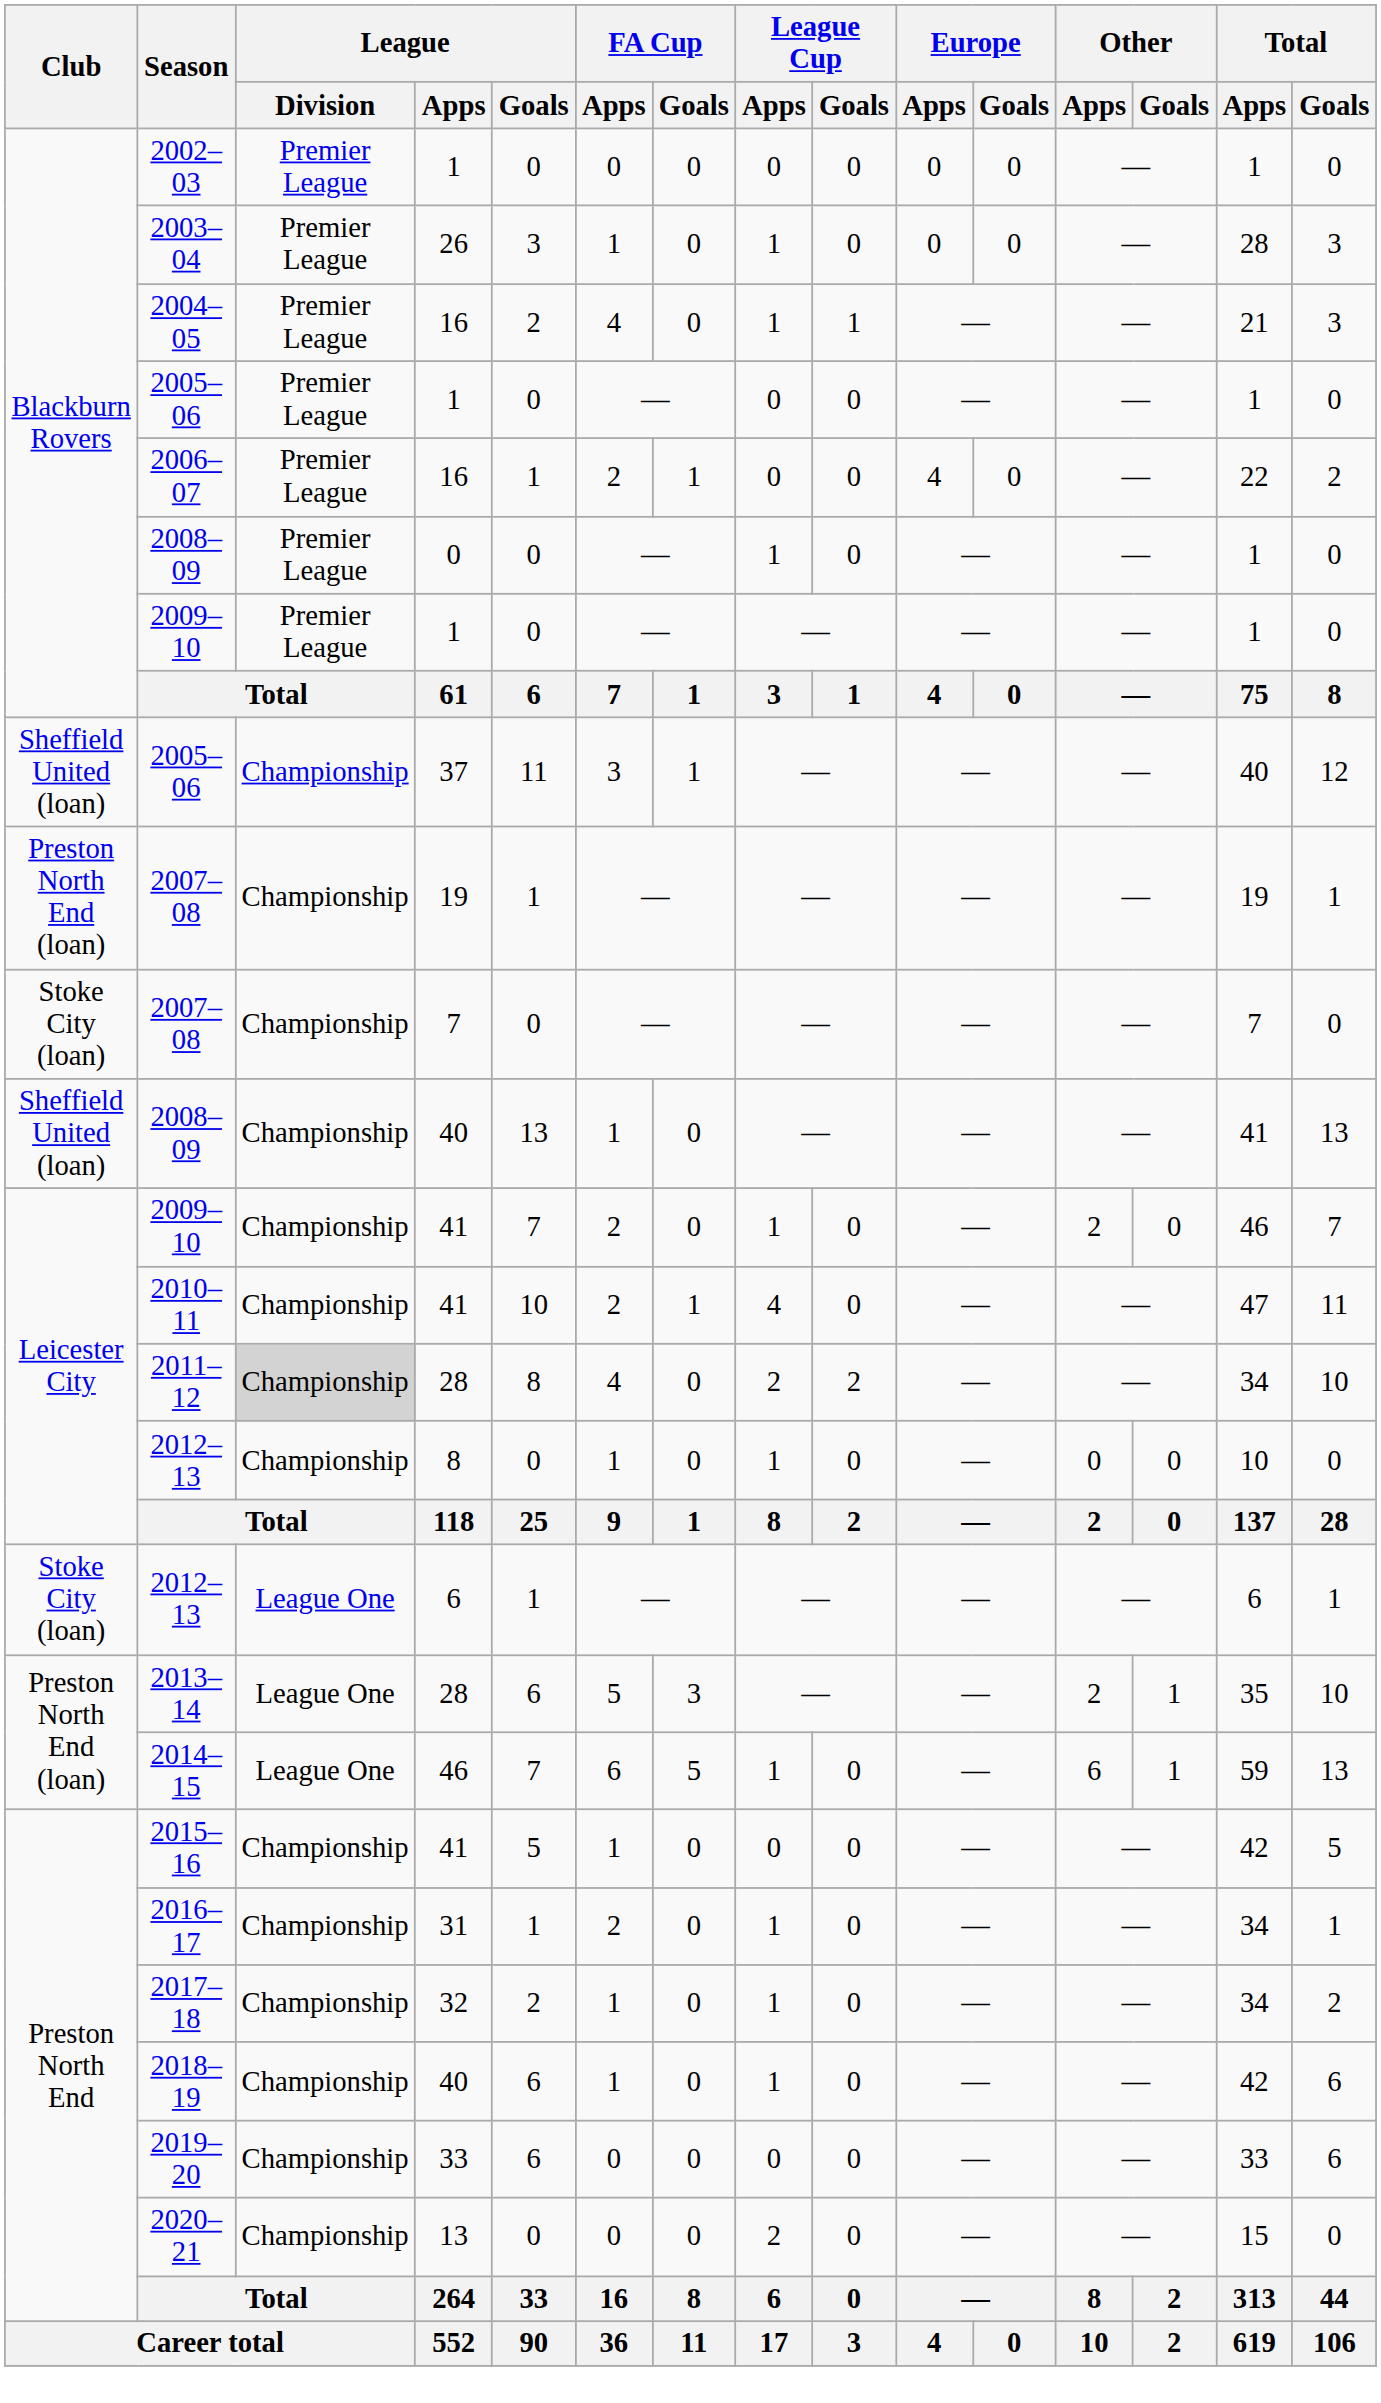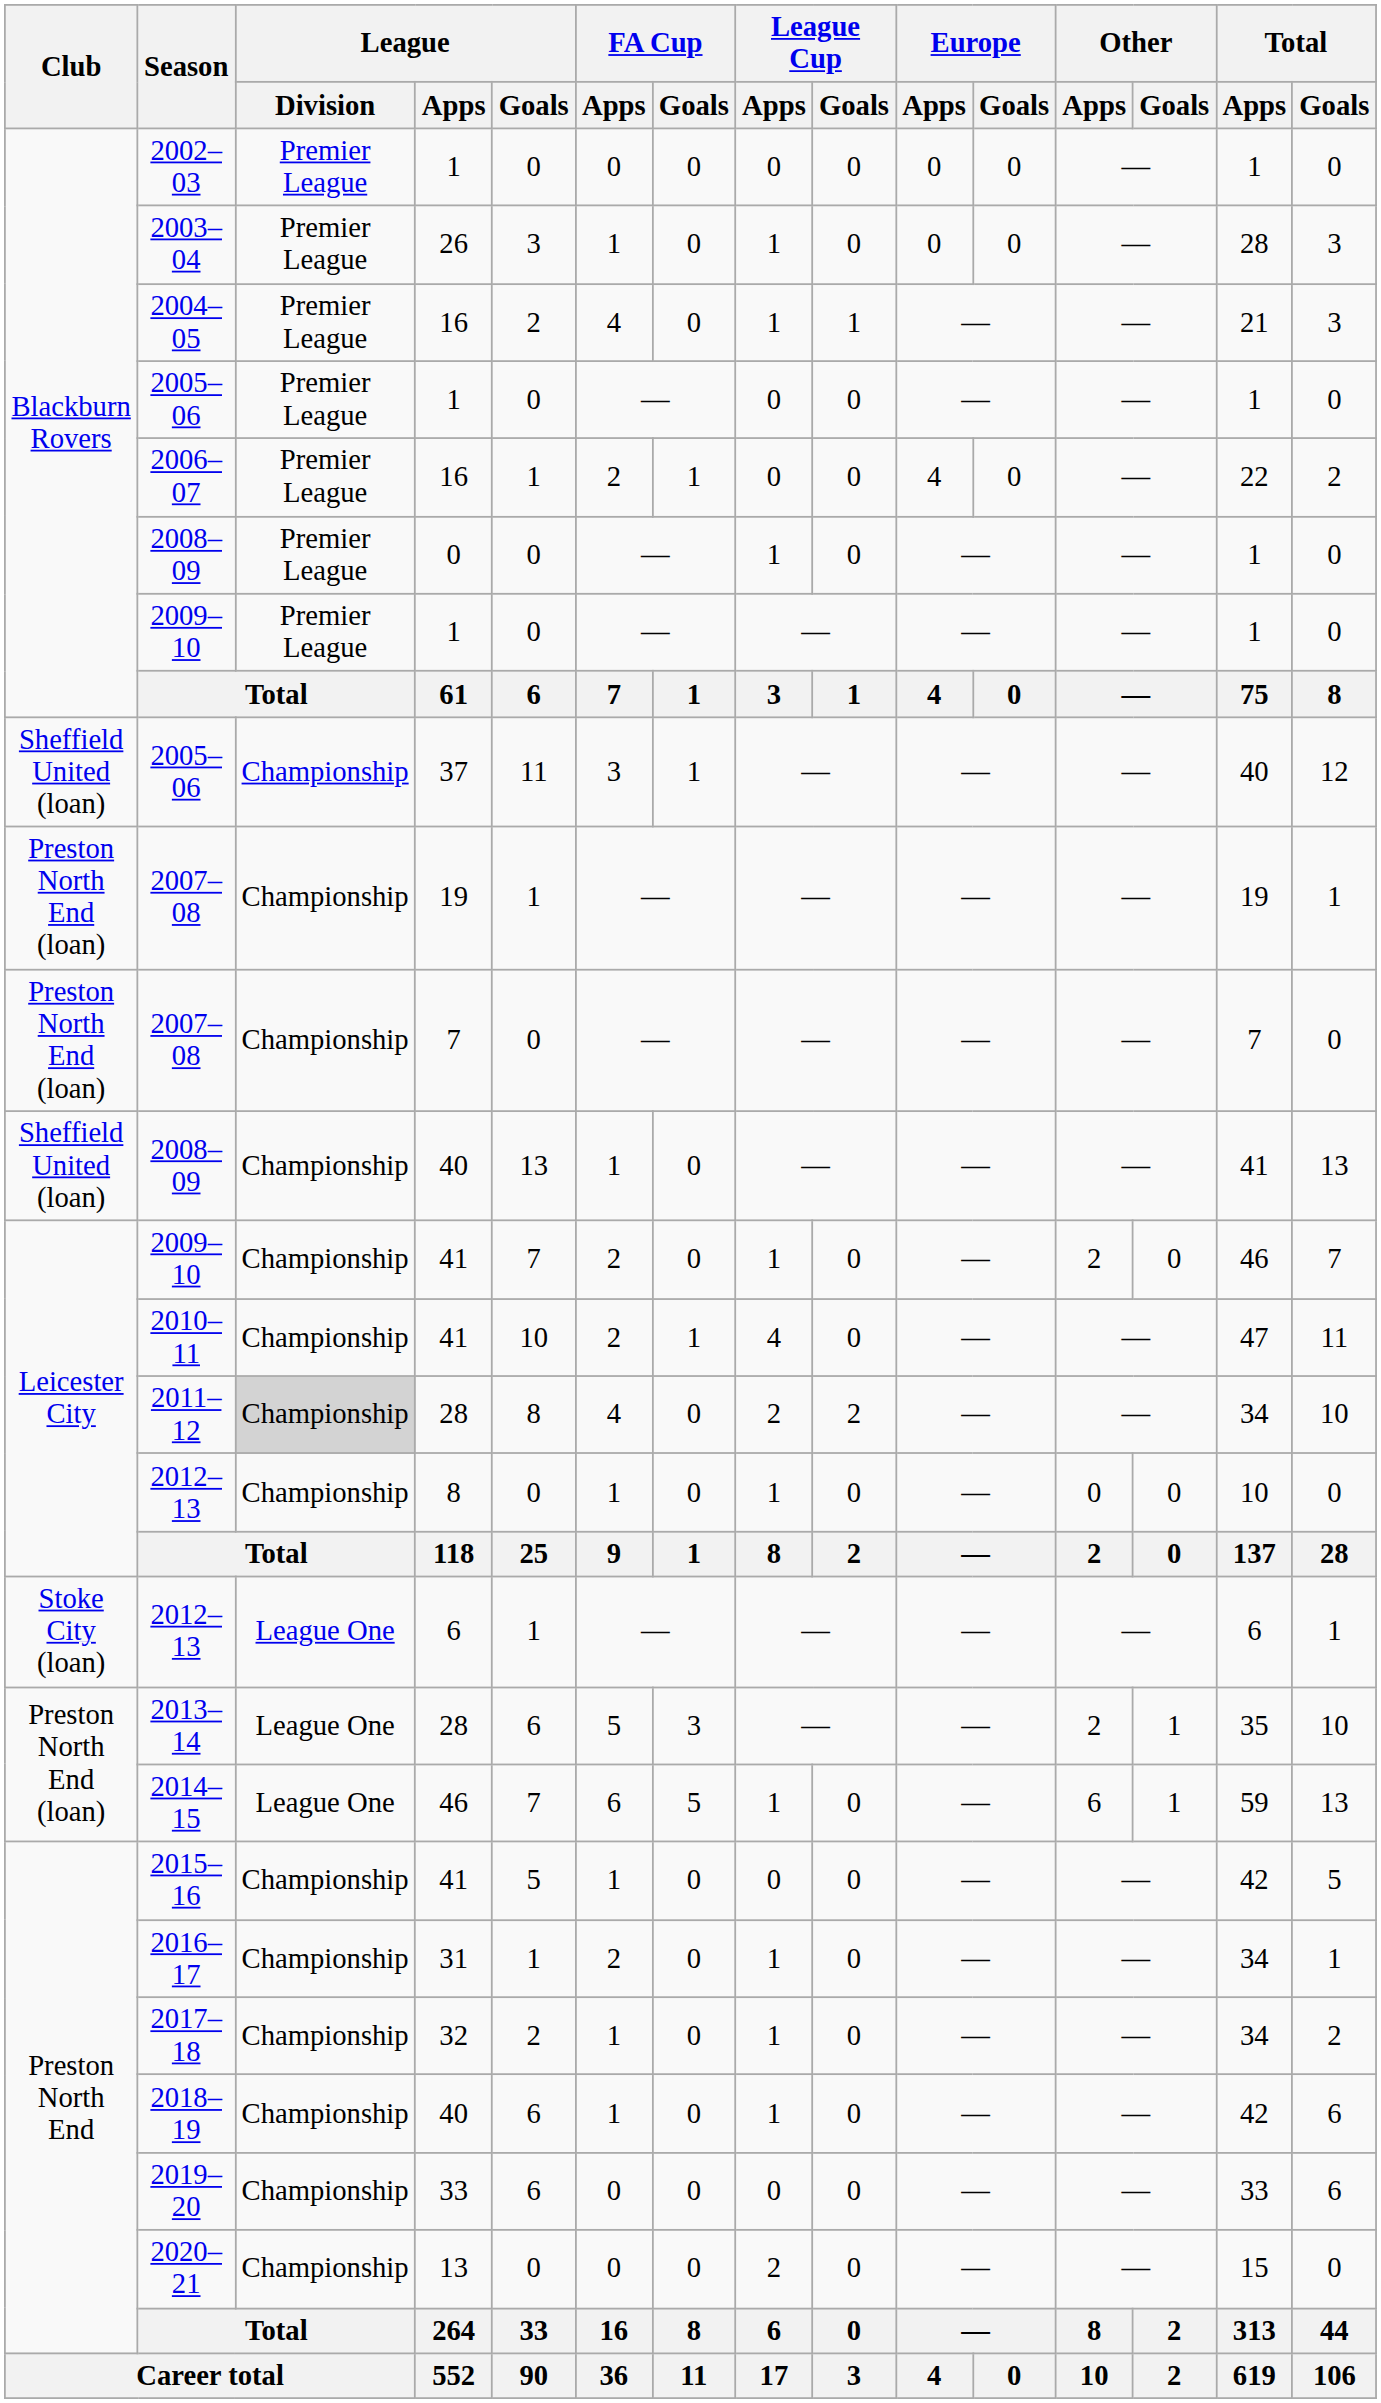 <table class="wikitable" style="text-align: center;">
 <tr>
 <th rowspan="2">Club</th>
 <th rowspan="2">Season</th>
 <th colspan="3">League</th>
 <th colspan="2"><a href='#'>FA Cup</a></th>
 <th colspan="2"><a href='#'>League Cup</a></th>
 <th colspan="2"><a href='#'>Europe</a></th>
 <th colspan="2">Other</th>
 <th colspan="2">Total</th>
 </tr>
 <tr>
 <th>Division</th>
 <th>Apps</th>
 <th>Goals</th>
 <th>Apps</th>
 <th>Goals</th>
 <th>Apps</th>
 <th>Goals</th>
 <th>Apps</th>
 <th>Goals</th>
 <th>Apps</th>
 <th>Goals</th>
 <th>Apps</th>
 <th>Goals</th>
 </tr>
 <tr>
 <td rowspan="8"><a href='#'>Blackburn Rovers</a></td>
 <td><a href='#'>2002–03</a></td>
 <td><a href='#'>Premier League</a></td>
 <td>1</td>
 <td>0</td>
 <td>0</td>
 <td>0</td>
 <td>0</td>
 <td>0</td>
 <td>0</td>
 <td>0</td>
 <td colspan="2">—</td>
 <td>1</td>
 <td>0</td>
 </tr>
 <tr>
 <td><a href='#'>2003–04</a></td>
 <td>Premier League</td>
 <td>26</td>
 <td>3</td>
 <td>1</td>
 <td>0</td>
 <td>1</td>
 <td>0</td>
 <td>0</td>
 <td>0</td>
 <td colspan="2">—</td>
 <td>28</td>
 <td>3</td>
 </tr>
 <tr>
 <td><a href='#'>2004–05</a></td>
 <td>Premier League</td>
 <td>16</td>
 <td>2</td>
 <td>4</td>
 <td>0</td>
 <td>1</td>
 <td>1</td>
 <td colspan="2">—</td>
 <td colspan="2">—</td>
 <td>21</td>
 <td>3</td>
 </tr>
 <tr>
 <td><a href='#'>2005–06</a></td>
 <td>Premier League</td>
 <td>1</td>
 <td>0</td>
 <td colspan="2">—</td>
 <td>0</td>
 <td>0</td>
 <td colspan="2">—</td>
 <td colspan="2">—</td>
 <td>1</td>
 <td>0</td>
 </tr>
 <tr>
 <td><a href='#'>2006–07</a></td>
 <td>Premier League</td>
 <td>16</td>
 <td>1</td>
 <td>2</td>
 <td>1</td>
 <td>0</td>
 <td>0</td>
 <td>4</td>
 <td>0</td>
 <td colspan="2">—</td>
 <td>22</td>
 <td>2</td>
 </tr>
 <tr>
 <td><a href='#'>2008–09</a></td>
 <td>Premier League</td>
 <td>0</td>
 <td>0</td>
 <td colspan="2">—</td>
 <td>1</td>
 <td>0</td>
 <td colspan="2">—</td>
 <td colspan="2">—</td>
 <td>1</td>
 <td>0</td>
 </tr>
 <tr>
 <td><a href='#'>2009–10</a></td>
 <td>Premier League</td>
 <td>1</td>
 <td>0</td>
 <td colspan="2">—</td>
 <td colspan="2">—</td>
 <td colspan="2">—</td>
 <td colspan="2">—</td>
 <td>1</td>
 <td>0</td>
 </tr>
 <tr>
 <th colspan="2">Total</th>
 <th>61</th>
 <th>6</th>
 <th>7</th>
 <th>1</th>
 <th>3</th>
 <th>1</th>
 <th>4</th>
 <th>0</th>
 <th colspan="2">—</th>
 <th>75</th>
 <th>8</th>
 </tr>
 <tr>
 <td><a href='#'>Sheffield United</a> (loan)</td>
 <td><a href='#'>2005–06</a></td>
 <td><a href='#'>Championship</a></td>
 <td>37</td>
 <td>11</td>
 <td>3</td>
 <td>1</td>
 <td colspan="2">—</td>
 <td colspan="2">—</td>
 <td colspan="2">—</td>
 <td>40</td>
 <td>12</td>
 </tr>
 <tr>
 <td><a href='#'>Preston North End</a> (loan)</td>
 <td><a href='#'>2007–08</a></td>
 <td>Championship</td>
 <td>19</td>
 <td>1</td>
 <td colspan="2">—</td>
 <td colspan="2">—</td>
 <td colspan="2">—</td>
 <td colspan="2">—</td>
 <td>19</td>
 <td>1</td>
 </tr>
 <tr>
-<td>Stoke City (loan)</td>
+<td><a href='#'>Preston North End</a> (loan)</td>
 <td><a href='#'>2007–08</a></td>
 <td>Championship</td>
 <td>7</td>
 <td>0</td>
 <td colspan="2">—</td>
 <td colspan="2">—</td>
 <td colspan="2">—</td>
 <td colspan="2">—</td>
 <td>7</td>
 <td>0</td>
 </tr>
 <tr>
 <td><a href='#'>Sheffield United</a> (loan)</td>
 <td><a href='#'>2008–09</a></td>
 <td>Championship</td>
 <td>40</td>
 <td>13</td>
 <td>1</td>
 <td>0</td>
 <td colspan="2">—</td>
 <td colspan="2">—</td>
 <td colspan="2">—</td>
 <td>41</td>
 <td>13</td>
 </tr>
 <tr>
 <td rowspan="5"><a href='#'>Leicester City</a></td>
 <td><a href='#'>2009–10</a></td>
 <td>Championship</td>
 <td>41</td>
 <td>7</td>
 <td>2</td>
 <td>0</td>
 <td>1</td>
 <td>0</td>
 <td colspan="2">—</td>
 <td>2</td>
 <td>0</td>
 <td>46</td>
 <td>7</td>
 </tr>
 <tr>
 <td><a href='#'>2010–11</a></td>
 <td>Championship</td>
 <td>41</td>
 <td>10</td>
 <td>2</td>
 <td>1</td>
 <td>4</td>
 <td>0</td>
 <td colspan="2">—</td>
 <td colspan="2">—</td>
 <td>47</td>
 <td>11</td>
 </tr>
 <tr>
 <td><a href='#'>2011–12</a></td>
 <td style="background: lightgrey;">Championship</td>
 <td>28</td>
 <td>8</td>
 <td>4</td>
 <td>0</td>
 <td>2</td>
 <td>2</td>
 <td colspan="2">—</td>
 <td colspan="2">—</td>
 <td>34</td>
 <td>10</td>
 </tr>
 <tr>
 <td><a href='#'>2012–13</a></td>
 <td>Championship</td>
 <td>8</td>
 <td>0</td>
 <td>1</td>
 <td>0</td>
 <td>1</td>
 <td>0</td>
 <td colspan="2">—</td>
 <td>0</td>
 <td>0</td>
 <td>10</td>
 <td>0</td>
 </tr>
 <tr>
 <th colspan="2">Total</th>
 <th>118</th>
 <th>25</th>
 <th>9</th>
 <th>1</th>
 <th>8</th>
 <th>2</th>
 <th colspan="2">—</th>
 <th>2</th>
 <th>0</th>
 <th>137</th>
 <th>28</th>
 </tr>
 <tr>
 <td><a href='#'>Stoke City</a> (loan)</td>
 <td><a href='#'>2012–13</a></td>
 <td><a href='#'>League One</a></td>
 <td>6</td>
 <td>1</td>
 <td colspan="2">—</td>
 <td colspan="2">—</td>
 <td colspan="2">—</td>
 <td colspan="2">—</td>
 <td>6</td>
 <td>1</td>
 </tr>
 <tr>
 <td rowspan=2>Preston North End (loan)</td>
 <td><a href='#'>2013–14</a></td>
 <td>League One</td>
 <td>28</td>
 <td>6</td>
 <td>5</td>
 <td>3</td>
 <td colspan="2">—</td>
 <td colspan="2">—</td>
 <td>2</td>
 <td>1</td>
 <td>35</td>
 <td>10</td>
 </tr>
 <tr>
 <td><a href='#'>2014–15</a></td>
 <td>League One</td>
 <td>46</td>
 <td>7</td>
 <td>6</td>
 <td>5</td>
 <td>1</td>
 <td>0</td>
 <td colspan="2">—</td>
 <td>6</td>
 <td>1</td>
 <td>59</td>
 <td>13</td>
 </tr>
 <tr>
 <td rowspan=7>Preston North End</td>
 <td><a href='#'>2015–16</a></td>
 <td>Championship</td>
 <td>41</td>
 <td>5</td>
 <td>1</td>
 <td>0</td>
 <td>0</td>
 <td>0</td>
 <td colspan="2">—</td>
 <td colspan="2">—</td>
 <td>42</td>
 <td>5</td>
 </tr>
 <tr>
 <td><a href='#'>2016–17</a></td>
 <td>Championship</td>
 <td>31</td>
 <td>1</td>
 <td>2</td>
 <td>0</td>
 <td>1</td>
 <td>0</td>
 <td colspan="2">—</td>
 <td colspan="2">—</td>
 <td>34</td>
 <td>1</td>
 </tr>
 <tr>
 <td><a href='#'>2017–18</a></td>
 <td>Championship</td>
 <td>32</td>
 <td>2</td>
 <td>1</td>
 <td>0</td>
 <td>1</td>
 <td>0</td>
 <td colspan="2">—</td>
 <td colspan="2">—</td>
 <td>34</td>
 <td>2</td>
 </tr>
 <tr>
 <td><a href='#'>2018–19</a></td>
 <td>Championship</td>
 <td>40</td>
 <td>6</td>
 <td>1</td>
 <td>0</td>
 <td>1</td>
 <td>0</td>
 <td colspan="2">—</td>
 <td colspan="2">—</td>
 <td>42</td>
 <td>6</td>
 </tr>
 <tr>
 <td><a href='#'>2019–20</a></td>
 <td>Championship</td>
 <td>33</td>
 <td>6</td>
 <td>0</td>
 <td>0</td>
 <td>0</td>
 <td>0</td>
 <td colspan="2">—</td>
 <td colspan="2">—</td>
 <td>33</td>
 <td>6</td>
 </tr>
 <tr>
 <td><a href='#'>2020–21</a></td>
 <td>Championship</td>
 <td>13</td>
 <td>0</td>
 <td>0</td>
 <td>0</td>
 <td>2</td>
 <td>0</td>
 <td colspan="2">—</td>
 <td colspan="2">—</td>
 <td>15</td>
 <td>0</td>
 </tr>
 <tr>
 <th colspan="2">Total</th>
 <th>264</th>
 <th>33</th>
 <th>16</th>
 <th>8</th>
 <th>6</th>
 <th>0</th>
 <th colspan="2">—</th>
 <th>8</th>
 <th>2</th>
 <th>313</th>
 <th>44</th>
 </tr>
 <tr>
 <th colspan="3">Career total</th>
 <th>552</th>
 <th>90</th>
 <th>36</th>
 <th>11</th>
 <th>17</th>
 <th>3</th>
 <th>4</th>
 <th>0</th>
 <th>10</th>
 <th>2</th>
 <th>619</th>
 <th>106</th>
 </tr>
 </table>
